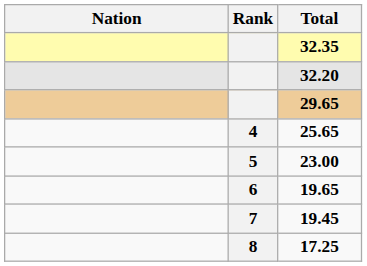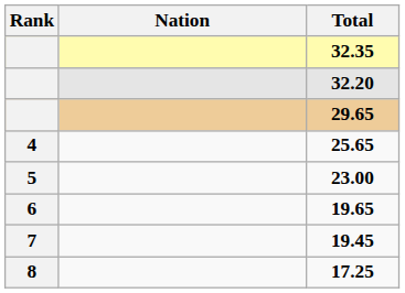 <table class="wikitable sortable" style="text-align:center; font-size:85%">
 <tr>
+<th scope="col" style="width:20px;">Rank</th>
 <th ! scope="col" style="width:170px;">Nation</th>
-<th scope="col" style="width:20px;">Rank</th>
 <th ! scope="col" style="width:60px;">Total</th>
 </tr>
 <tr bgcolor=fffcaf>
+<th scope=row></th>
 <td align=left></td>
-<th scope=row></th>
 <td><strong>32.35</strong></td>
 </tr>
 <tr bgcolor=e5e5e5>
+<th scope=row></th>
 <td align=left></td>
-<th scope=row></th>
 <td><strong>32.20</strong></td>
 </tr>
 <tr bgcolor=eecc99>
+<th scope=row></th>
 <td align=left></td>
-<th scope=row></th>
 <td><strong>29.65</strong></td>
 </tr>
 <tr>
+<th scope=row>4</th>
 <td align=left></td>
-<th scope=row>4</th>
 <td><strong>25.65</strong></td>
 </tr>
 <tr>
+<th scope=row>5</th>
 <td align=left></td>
-<th scope=row>5</th>
 <td><strong>23.00</strong></td>
 </tr>
 <tr>
+<th scope=row>6</th>
 <td align=left></td>
-<th scope=row>6</th>
 <td><strong>19.65</strong></td>
 </tr>
 <tr>
+<th scope=row>7</th>
 <td align=left></td>
-<th scope=row>7</th>
 <td><strong>19.45</strong></td>
 </tr>
 <tr>
+<th scope=row>8</th>
 <td align=left></td>
-<th scope=row>8</th>
 <td><strong>17.25</strong></td>
 </tr>
 </table>
